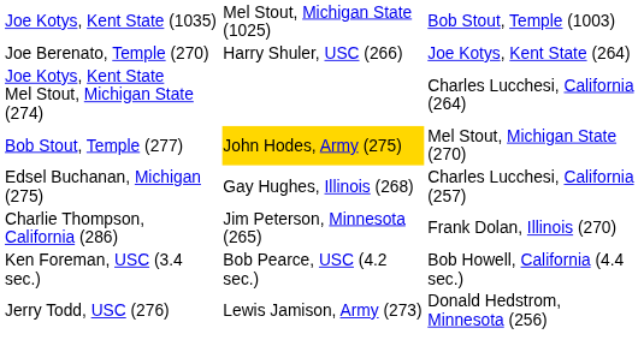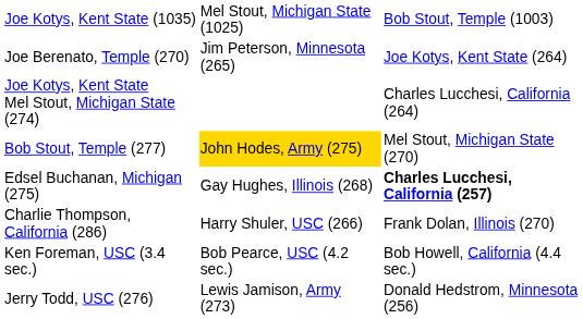 <table>
 <tr>
 <th scope=row style="text-align:left"></th>
 <td><a href='#'>Joe Kotys</a>, <a href='#'>Kent State</a> (1035)</td>
 <td>Mel Stout, <a href='#'>Michigan State</a> (1025)</td>
 <td><a href='#'>Bob Stout</a>, <a href='#'>Temple</a> (1003)</td>
 </tr>
 <tr>
 <th scope=row style="text-align:left"></th>
 <td>Joe Berenato, <a href='#'>Temple</a> (270)</td>
-<td>Harry Shuler, <a href='#'>USC</a> (266)</td>
+<td>Jim Peterson, <a href='#'>Minnesota</a> (265)</td>
 <td><a href='#'>Joe Kotys</a>, <a href='#'>Kent State</a> (264)</td>
 </tr>
 <tr>
 <th scope=row style="text-align:left"></th>
 <td><a href='#'>Joe Kotys</a>, <a href='#'>Kent State</a> <br> Mel Stout, <a href='#'>Michigan State</a> (274)</td>
 <td></td>
 <td>Charles Lucchesi, <a href='#'>California</a> (264)</td>
 </tr>
 <tr>
 <th scope=row style="text-align:left"></th>
 <td><a href='#'>Bob Stout</a>, <a href='#'>Temple</a> (277)</td>
 <td style="background: gold;">John Hodes, <a href='#'>Army</a> (275)</td>
 <td>Mel Stout, <a href='#'>Michigan State</a> (270)</td>
 </tr>
 <tr>
 <th scope=row style="text-align:left"></th>
 <td>Edsel Buchanan, <a href='#'>Michigan</a> (275)</td>
 <td>Gay Hughes, <a href='#'>Illinois</a> (268)</td>
-<td>Charles Lucchesi, <a href='#'>California</a> (257)</td>
+<td><strong>Charles Lucchesi, <a href='#'>California</a> (257)</strong></td>
 </tr>
 <tr>
 <th scope=row style="text-align:left"></th>
 <td>Charlie Thompson, <a href='#'>California</a> (286)</td>
-<td>Jim Peterson, <a href='#'>Minnesota</a> (265)</td>
+<td>Harry Shuler, <a href='#'>USC</a> (266)</td>
 <td>Frank Dolan, <a href='#'>Illinois</a> (270)</td>
 </tr>
 <tr>
 <th scope=row style="text-align:left"></th>
 <td>Ken Foreman, <a href='#'>USC</a> (3.4 sec.)</td>
 <td>Bob Pearce, <a href='#'>USC</a> (4.2 sec.)</td>
 <td>Bob Howell, <a href='#'>California</a> (4.4 sec.)</td>
 </tr>
 <tr>
 <th scope=row style="text-align:left"></th>
 <td>Jerry Todd, <a href='#'>USC</a> (276)</td>
 <td>Lewis Jamison, <a href='#'>Army</a> (273)</td>
 <td>Donald Hedstrom, <a href='#'>Minnesota</a> (256)</td>
 </tr>
 </table>
